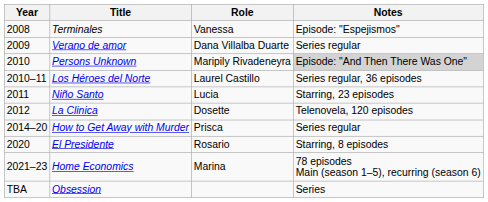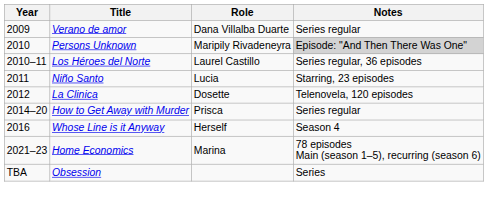 <table class="wikitable sortable">
 <tr>
 <th>Year</th>
 <th>Title</th>
 <th>Role</th>
 <th>Notes</th>
-</tr>
-<tr>
-<td>2008</td>
-<td><em>Terminales</em></td>
-<td>Vanessa</td>
-<td>Episode: "Espejismos"</td>
 </tr>
 <tr>
 <td>2009</td>
 <td><em><a href='#'>Verano de amor</a></em></td>
 <td>Dana Villalba Duarte</td>
 <td>Series regular</td>
 </tr>
 <tr>
 <td>2010</td>
 <td><em><a href='#'>Persons Unknown</a></em></td>
 <td>Maripily Rivadeneyra</td>
 <td style="background: lightgrey;">Episode: "And Then There Was One"</td>
 </tr>
 <tr>
 <td>2010–11</td>
 <td><em><a href='#'>Los Héroes del Norte</a></em></td>
 <td>Laurel Castillo</td>
 <td>Series regular, 36 episodes</td>
 </tr>
 <tr>
 <td>2011</td>
 <td><em><a href='#'>Niño Santo</a></em></td>
 <td>Lucia</td>
 <td>Starring, 23 episodes</td>
 </tr>
 <tr>
 <td>2012</td>
 <td><em><a href='#'>La Clinica</a></em></td>
 <td>Dosette</td>
 <td>Telenovela, 120 episodes</td>
 </tr>
 <tr>
 <td>2014–20</td>
 <td><em><a href='#'>How to Get Away with Murder</a></em></td>
 <td>Prisca</td>
 <td>Series regular</td>
 </tr>
 <tr>
-<td>2020</td>
-<td><em><a href='#'>El Presidente</a></em></td>
-<td>Rosario</td>
-<td>Starring, 8 episodes</td>
+<td>2016</td>
+<td><em><a href='#'>Whose Line is it Anyway</a></em></td>
+<td>Herself</td>
+<td>Season 4</td>
 </tr>
 <tr>
 <td>2021–23</td>
 <td><em><a href='#'>Home Economics</a></em></td>
 <td>Marina</td>
 <td>78 episodes<br>Main (season 1–5), recurring (season 6)</td>
 </tr>
 <tr>
 <td>TBA</td>
 <td><em><a href='#'>Obsession</a></em></td>
 <td></td>
 <td>Series</td>
 </tr>
 </table>
